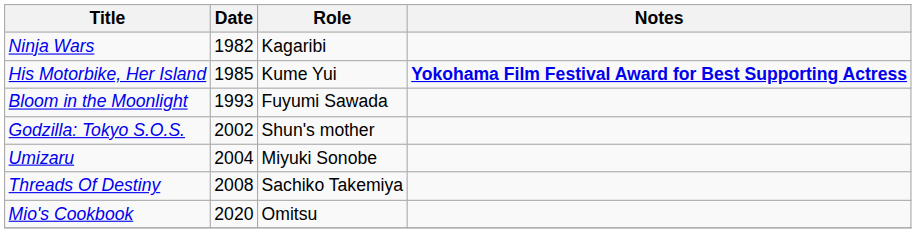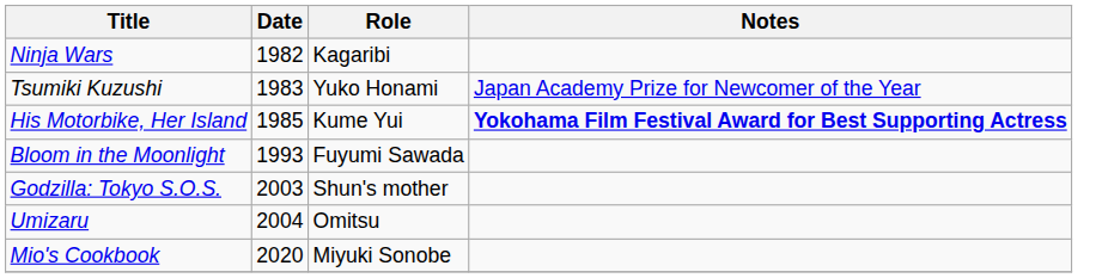 <table class="wikitable sortable">
 <tr>
 <th>Title</th>
 <th>Date</th>
 <th>Role</th>
 <th>Notes</th>
 </tr>
 <tr>
 <td><em><a href='#'>Ninja Wars</a></em></td>
 <td>1982</td>
 <td>Kagaribi</td>
 <td></td>
+</tr>
+<tr>
+<td><em>Tsumiki Kuzushi</em></td>
+<td>1983</td>
+<td>Yuko Honami</td>
+<td><a href='#'>Japan Academy Prize for Newcomer of the Year</a></td>
 </tr>
 <tr>
 <td><em><a href='#'>His Motorbike, Her Island</a></em></td>
 <td>1985</td>
 <td>Kume Yui</td>
 <td><strong><a href='#'>Yokohama Film Festival Award for Best Supporting Actress</a></strong></td>
 </tr>
 <tr>
 <td><em><a href='#'>Bloom in the Moonlight</a></em></td>
 <td>1993</td>
 <td>Fuyumi Sawada</td>
 <td></td>
 </tr>
 <tr>
 <td><em><a href='#'>Godzilla: Tokyo S.O.S.</a></em></td>
-<td>2002</td>
+<td>2003</td>
 <td>Shun's mother</td>
 <td></td>
 </tr>
 <tr>
 <td><em><a href='#'>Umizaru</a></em></td>
 <td>2004</td>
-<td>Miyuki Sonobe</td>
-<td></td>
-</tr>
-<tr>
-<td><em><a href='#'>Threads Of Destiny</a></em></td>
-<td>2008</td>
-<td>Sachiko Takemiya</td>
+<td>Omitsu</td>
 <td></td>
 </tr>
 <tr>
 <td><em><a href='#'>Mio's Cookbook</a></em></td>
 <td>2020</td>
-<td>Omitsu</td>
+<td>Miyuki Sonobe</td>
 <td></td>
 </tr>
 <tr>
 </tr>
 </table>
